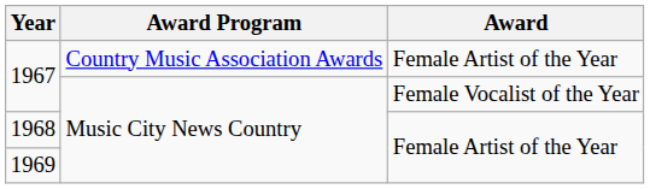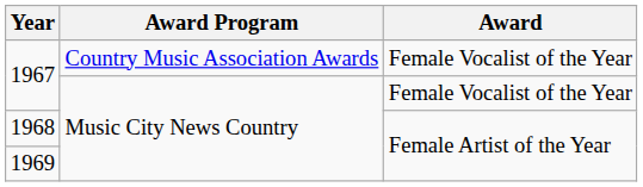 <table class="wikitable">
 <tr>
 <th>Year</th>
 <th>Award Program</th>
 <th>Award </th>
 </tr>
 <tr>
 <td rowspan="2">1967</td>
 <td><a href='#'>Country Music Association Awards</a></td>
-<td>Female Artist of the Year</td>
+<td>Female Vocalist of the Year</td>
 </tr>
 <tr>
 <td rowspan="3">Music City News Country</td>
 <td>Female Vocalist of the Year</td>
 </tr>
 <tr>
 <td>1968</td>
 <td rowspan="2">Female Artist of the Year</td>
 </tr>
 <tr>
 <td>1969</td>
 </tr>
 </table>
